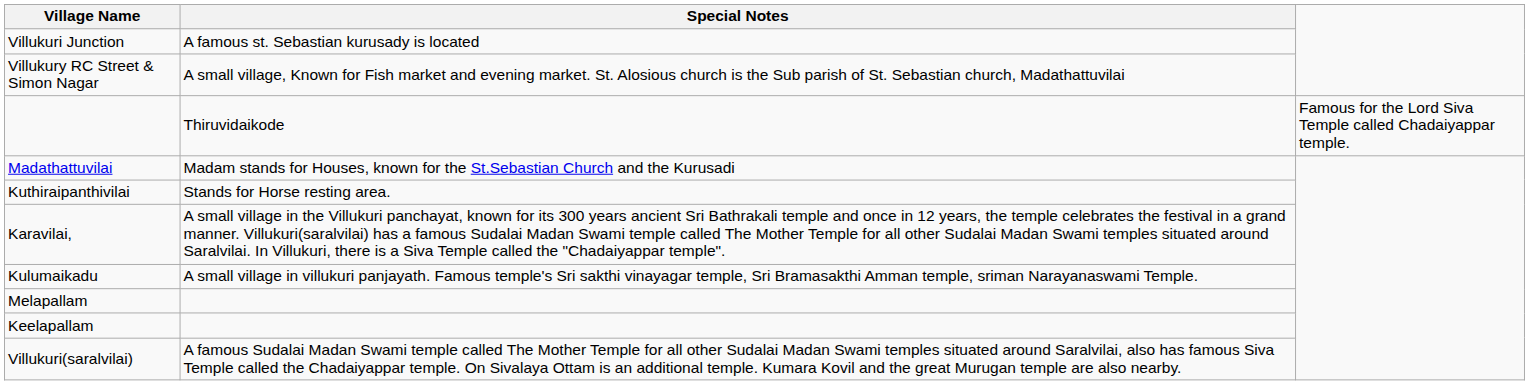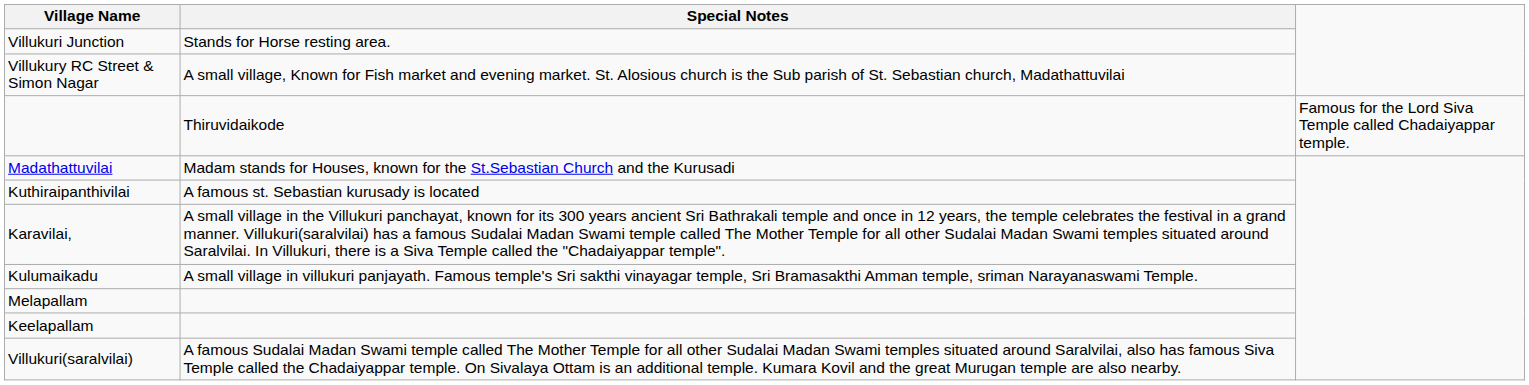 <table class="wikitable">
 <tr>
 <th>Village Name</th>
 <th>Special Notes</th>
 </tr>
 <tr>
 <td>Villukuri Junction</td>
-<td>A famous st. Sebastian kurusady is located</td>
+<td>Stands for Horse resting area.</td>
 </tr>
 <tr>
 <td>Villukury RC Street & Simon Nagar</td>
 <td>A small village, Known for Fish market and evening market. St. Alosious church is the Sub parish of St. Sebastian church, Madathattuvilai</td>
 </tr>
 <tr>
 <td></td>
 <td>Thiruvidaikode</td>
 <td>Famous for the Lord Siva Temple called Chadaiyappar temple.</td>
 </tr>
 <tr>
 <td><a href='#'>Madathattuvilai</a></td>
 <td>Madam stands for Houses, known for the <a href='#'>St.Sebastian Church</a> and the Kurusadi</td>
 </tr>
 <tr>
 <td>Kuthiraipanthivilai</td>
-<td>Stands for Horse resting area.</td>
+<td>A famous st. Sebastian kurusady is located</td>
 </tr>
 <tr>
 <td>Karavilai,</td>
 <td>A small village in the Villukuri panchayat, known for its 300 years ancient Sri Bathrakali temple and once in 12 years, the temple celebrates the festival in a grand manner. Villukuri(saralvilai) has a famous Sudalai Madan Swami temple called The Mother Temple for all other Sudalai Madan Swami temples situated around Saralvilai. In Villukuri, there is a Siva Temple called the "Chadaiyappar temple".</td>
 </tr>
 <tr>
 <td>Kulumaikadu</td>
 <td>A small village in villukuri panjayath. Famous temple's Sri sakthi vinayagar temple, Sri Bramasakthi Amman temple, sriman Narayanaswami Temple.</td>
 </tr>
 <tr>
 <td>Melapallam</td>
 <td></td>
 </tr>
 <tr>
 <td>Keelapallam</td>
 <td></td>
 </tr>
 <tr>
 <td>Villukuri(saralvilai)</td>
 <td>A famous Sudalai Madan Swami temple called The Mother Temple for all other Sudalai Madan Swami temples situated around Saralvilai, also has famous Siva Temple called the Chadaiyappar temple.  On Sivalaya Ottam is an additional temple.  Kumara Kovil and the great Murugan temple are also nearby.</td>
 </tr>
 </table>
